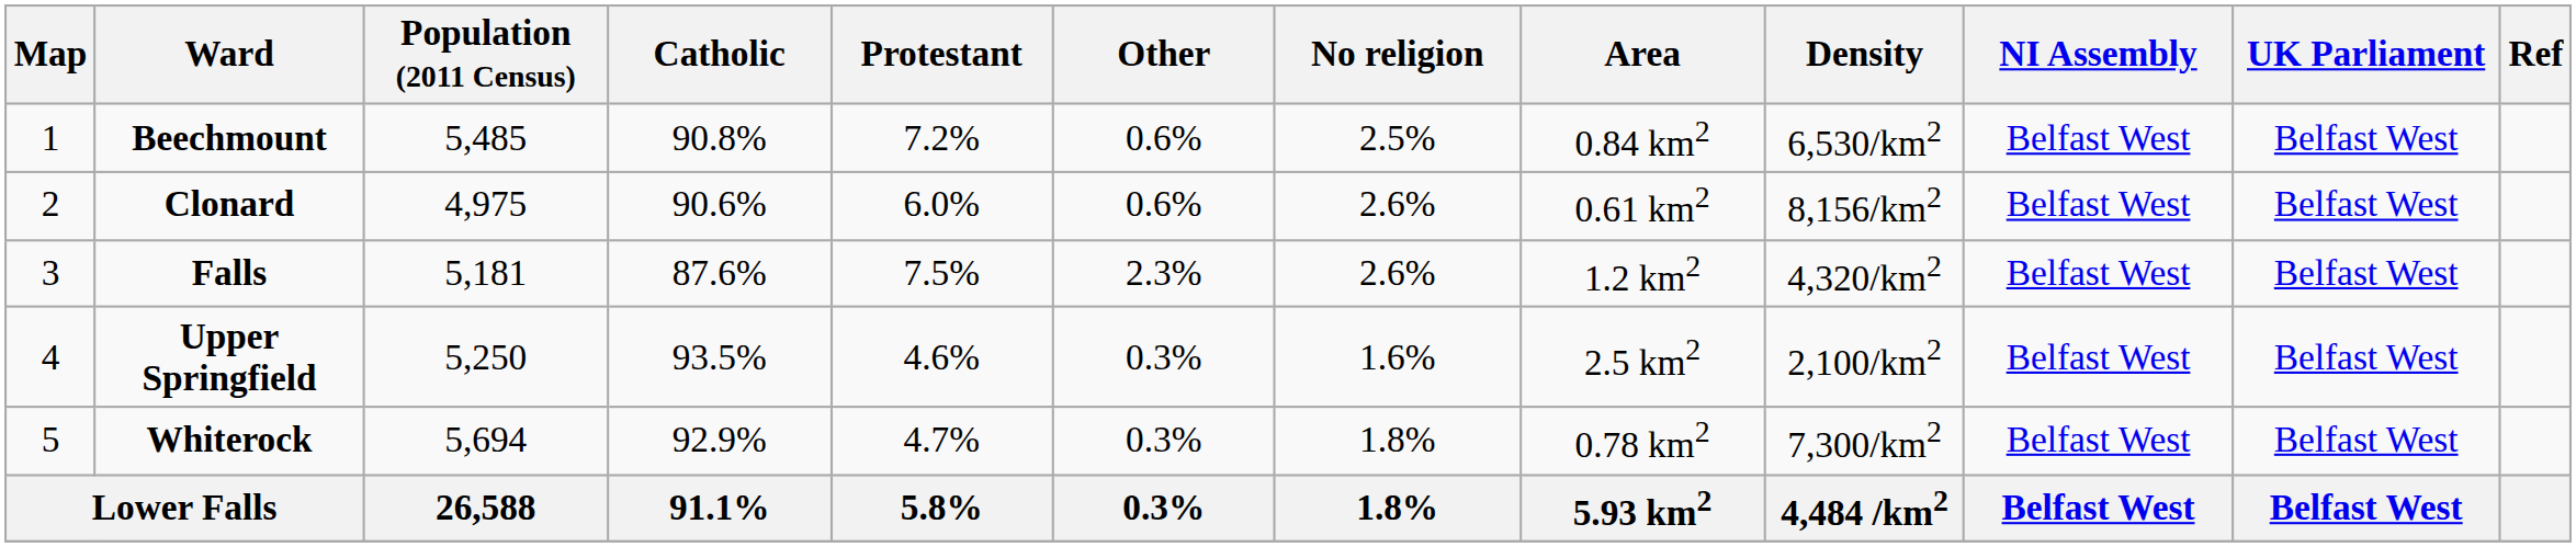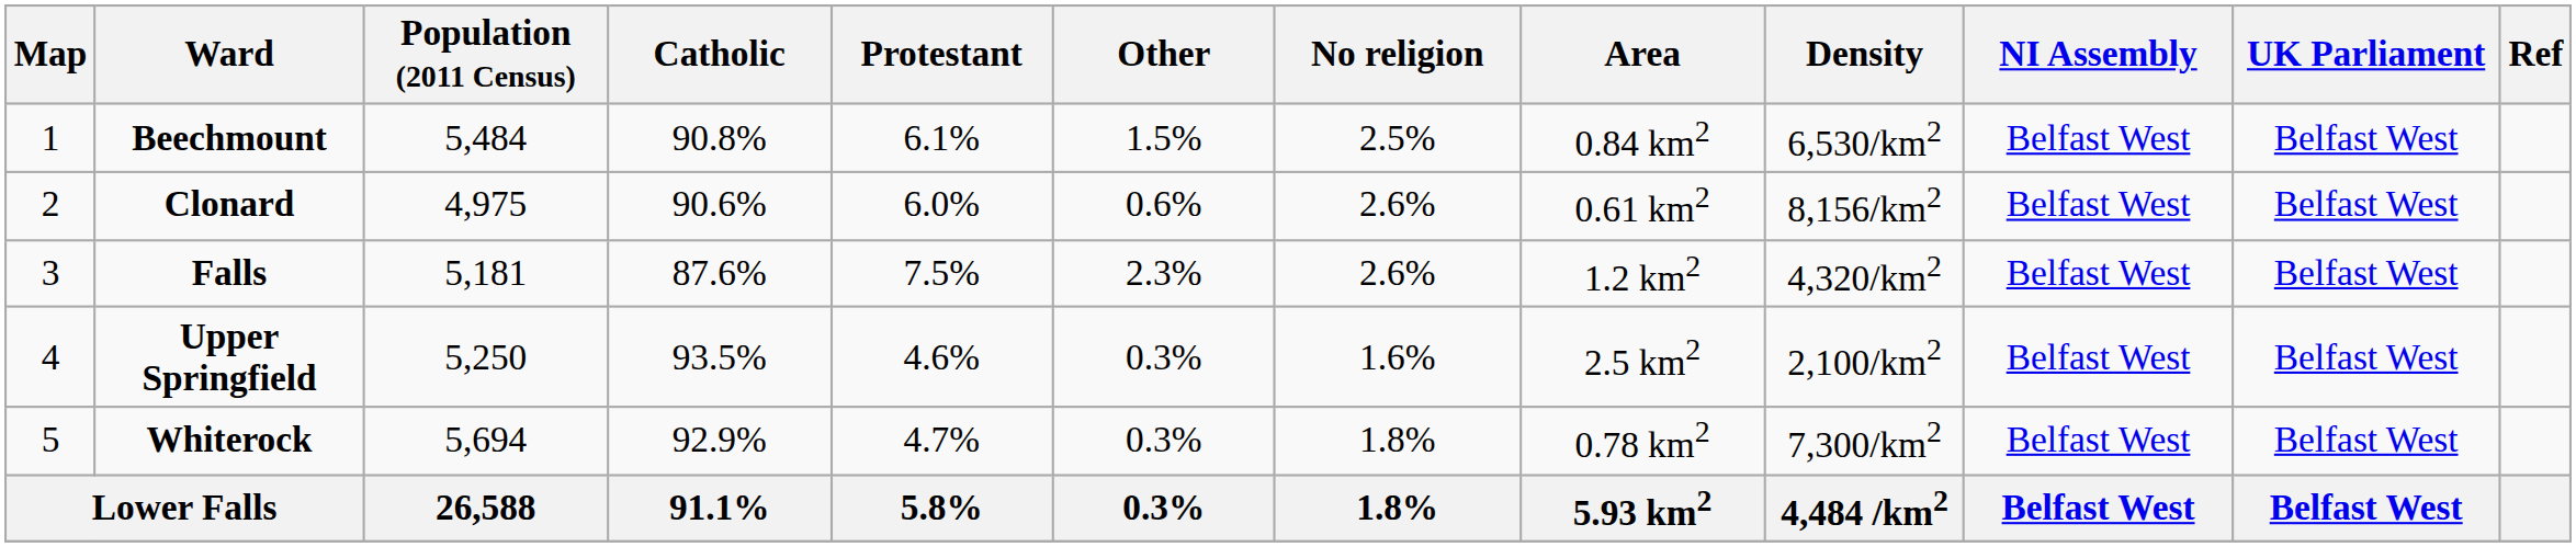 <table class="wikitable sortable" style="text-align:center">
 <tr>
 <th class="unsortable">Map</th>
 <th width = 110px>Ward</th>
 <th width = 100px>Population <br> <small>(2011 Census)</small></th>
 <th width = 90px>Catholic</th>
 <th width = 90px>Protestant</th>
 <th width = 90px>Other</th>
 <th width = 100px>No religion</th>
 <th width = 100px>Area</th>
 <th width = 80px>Density</th>
 <th class="unsortable" width = 110px><a href='#'>NI Assembly</a></th>
 <th class="unsortable" width = 110px><a href='#'>UK Parliament</a></th>
 <th class="unsortable">Ref</th>
 </tr>
 <tr>
 <td>1</td>
 <td><strong>Beechmount</strong></td>
-<td>5,485</td>
+<td>5,484</td>
 <td>90.8%</td>
-<td>7.2%</td>
-<td>0.6%</td>
+<td>6.1%</td>
+<td>1.5%</td>
 <td>2.5%</td>
 <td>0.84 km<sup>2</sup></td>
 <td>6,530/km<sup>2</sup></td>
 <td><a href='#'>Belfast West</a></td>
 <td><a href='#'>Belfast West</a></td>
 <td></td>
 </tr>
 <tr>
 <td>2</td>
 <td><strong>Clonard</strong></td>
 <td>4,975</td>
 <td>90.6%</td>
 <td>6.0%</td>
 <td>0.6%</td>
 <td>2.6%</td>
 <td>0.61 km<sup>2</sup></td>
 <td>8,156/km<sup>2</sup></td>
 <td><a href='#'>Belfast West</a></td>
 <td><a href='#'>Belfast West</a></td>
 <td></td>
 </tr>
 <tr>
 <td>3</td>
 <td><strong>Falls</strong></td>
 <td>5,181</td>
 <td>87.6%</td>
 <td>7.5%</td>
 <td>2.3%</td>
 <td>2.6%</td>
 <td>1.2 km<sup>2</sup></td>
 <td>4,320/km<sup>2</sup></td>
 <td><a href='#'>Belfast West</a></td>
 <td><a href='#'>Belfast West</a></td>
 <td></td>
 </tr>
 <tr>
 <td>4</td>
 <td><strong>Upper Springfield</strong></td>
 <td>5,250</td>
 <td>93.5%</td>
 <td>4.6%</td>
 <td>0.3%</td>
 <td>1.6%</td>
 <td>2.5 km<sup>2</sup></td>
 <td>2,100/km<sup>2</sup></td>
 <td><a href='#'>Belfast West</a></td>
 <td><a href='#'>Belfast West</a></td>
 <td></td>
 </tr>
 <tr>
 <td>5</td>
 <td><strong>Whiterock</strong></td>
 <td>5,694</td>
 <td>92.9%</td>
 <td>4.7%</td>
 <td>0.3%</td>
 <td>1.8%</td>
 <td>0.78 km<sup>2</sup></td>
 <td>7,300/km<sup>2</sup></td>
 <td><a href='#'>Belfast West</a></td>
 <td><a href='#'>Belfast West</a></td>
 <td></td>
 </tr>
 <tr>
 <th colspan=2><strong>Lower Falls</strong></th>
 <th>26,588</th>
 <th>91.1%</th>
 <th>5.8%</th>
 <th>0.3%</th>
 <th>1.8%</th>
 <th>5.93 km<sup>2</sup></th>
 <th>4,484 /km<sup>2</sup></th>
 <th><a href='#'>Belfast West</a></th>
 <th><a href='#'>Belfast West</a></th>
 <th></th>
 </tr>
 <tr>
 </tr>
 </table>
